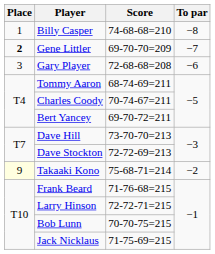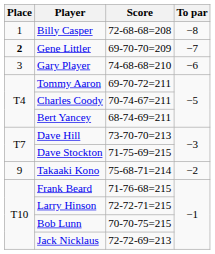 <table class="wikitable">
 <tr>
 <th>Place</th>
 <th>Player</th>
 <th>Score</th>
 <th>To par</th>
 </tr>
 <tr>
 <td align="center">1</td>
 <td> <a href='#'>Billy Casper</a></td>
-<td>74-68-68=210</td>
+<td>72-68-68=208</td>
 <td align="center">−8</td>
 </tr>
 <tr>
 <td align="center"><strong>2</strong></td>
 <td> <a href='#'>Gene Littler</a></td>
 <td>69-70-70=209</td>
 <td align="center">−7</td>
 </tr>
 <tr>
 <td align="center">3</td>
 <td> <a href='#'>Gary Player</a></td>
-<td>72-68-68=208</td>
+<td>74-68-68=210</td>
 <td align="center">−6</td>
 </tr>
 <tr>
 <td rowspan="3" align="center">T4</td>
 <td> <a href='#'>Tommy Aaron</a></td>
-<td>68-74-69=211</td>
+<td>69-70-72=211</td>
 <td rowspan="3" align="center">−5</td>
 </tr>
 <tr>
 <td> <a href='#'>Charles Coody</a></td>
 <td>70-74-67=211</td>
 </tr>
 <tr>
 <td> <a href='#'>Bert Yancey</a></td>
-<td>69-70-72=211</td>
+<td>68-74-69=211</td>
 </tr>
 <tr>
 <td rowspan="2" align="center">T7</td>
 <td> <a href='#'>Dave Hill</a></td>
 <td>73-70-70=213</td>
 <td rowspan="2" align="center">−3</td>
 </tr>
 <tr>
 <td> <a href='#'>Dave Stockton</a></td>
-<td>72-72-69=213</td>
+<td>71-75-69=215</td>
 </tr>
 <tr>
-<td align="center" style="background: lightyellow;">9</td>
+<td align="center">9</td>
 <td> <a href='#'>Takaaki Kono</a></td>
 <td>75-68-71=214</td>
 <td align="center">−2</td>
 </tr>
 <tr>
 <td rowspan="4" align="center">T10</td>
 <td> <a href='#'>Frank Beard</a></td>
 <td>71-76-68=215</td>
 <td rowspan="4" align="center">−1</td>
 </tr>
 <tr>
 <td> <a href='#'>Larry Hinson</a></td>
 <td>72-72-71=215</td>
 </tr>
 <tr>
 <td> <a href='#'>Bob Lunn</a></td>
 <td>70-70-75=215</td>
 </tr>
 <tr>
 <td> <a href='#'>Jack Nicklaus</a></td>
-<td>71-75-69=215</td>
+<td>72-72-69=213</td>
 </tr>
 </table>
